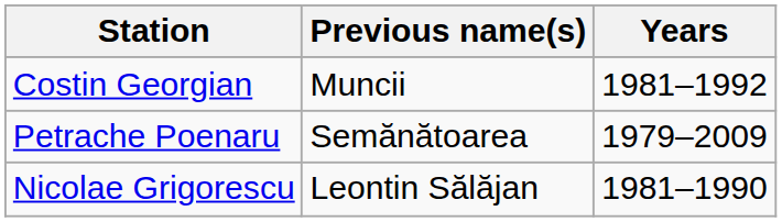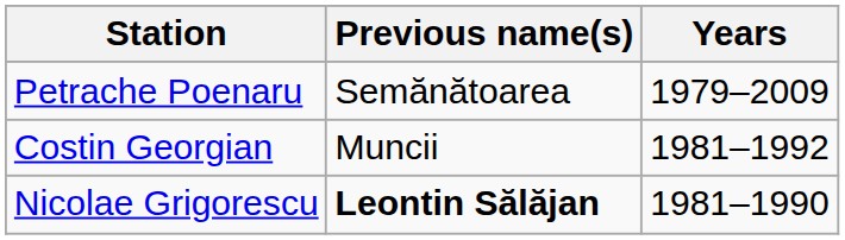 <table class="wikitable" style="border-collapse: collapse; text-align: left;">
 <tr>
 <th>Station</th>
 <th>Previous name(s)</th>
 <th>Years</th>
 </tr>
 <tr>
+<td style="text-align: left;"><a href='#'>Petrache Poenaru</a></td>
+<td>Semănătoarea</td>
+<td>1979–2009</td>
+</tr>
+<tr>
 <td style="text-align: left;"><a href='#'>Costin Georgian</a></td>
 <td>Muncii</td>
 <td>1981–1992</td>
 </tr>
 <tr>
-<td style="text-align: left;"><a href='#'>Petrache Poenaru</a></td>
-<td>Semănătoarea</td>
-<td>1979–2009</td>
-</tr>
-<tr>
 <td><a href='#'>Nicolae Grigorescu</a></td>
-<td>Leontin Sălăjan</td>
+<td><strong>Leontin Sălăjan</strong></td>
 <td>1981–1990</td>
 </tr>
 </table>
